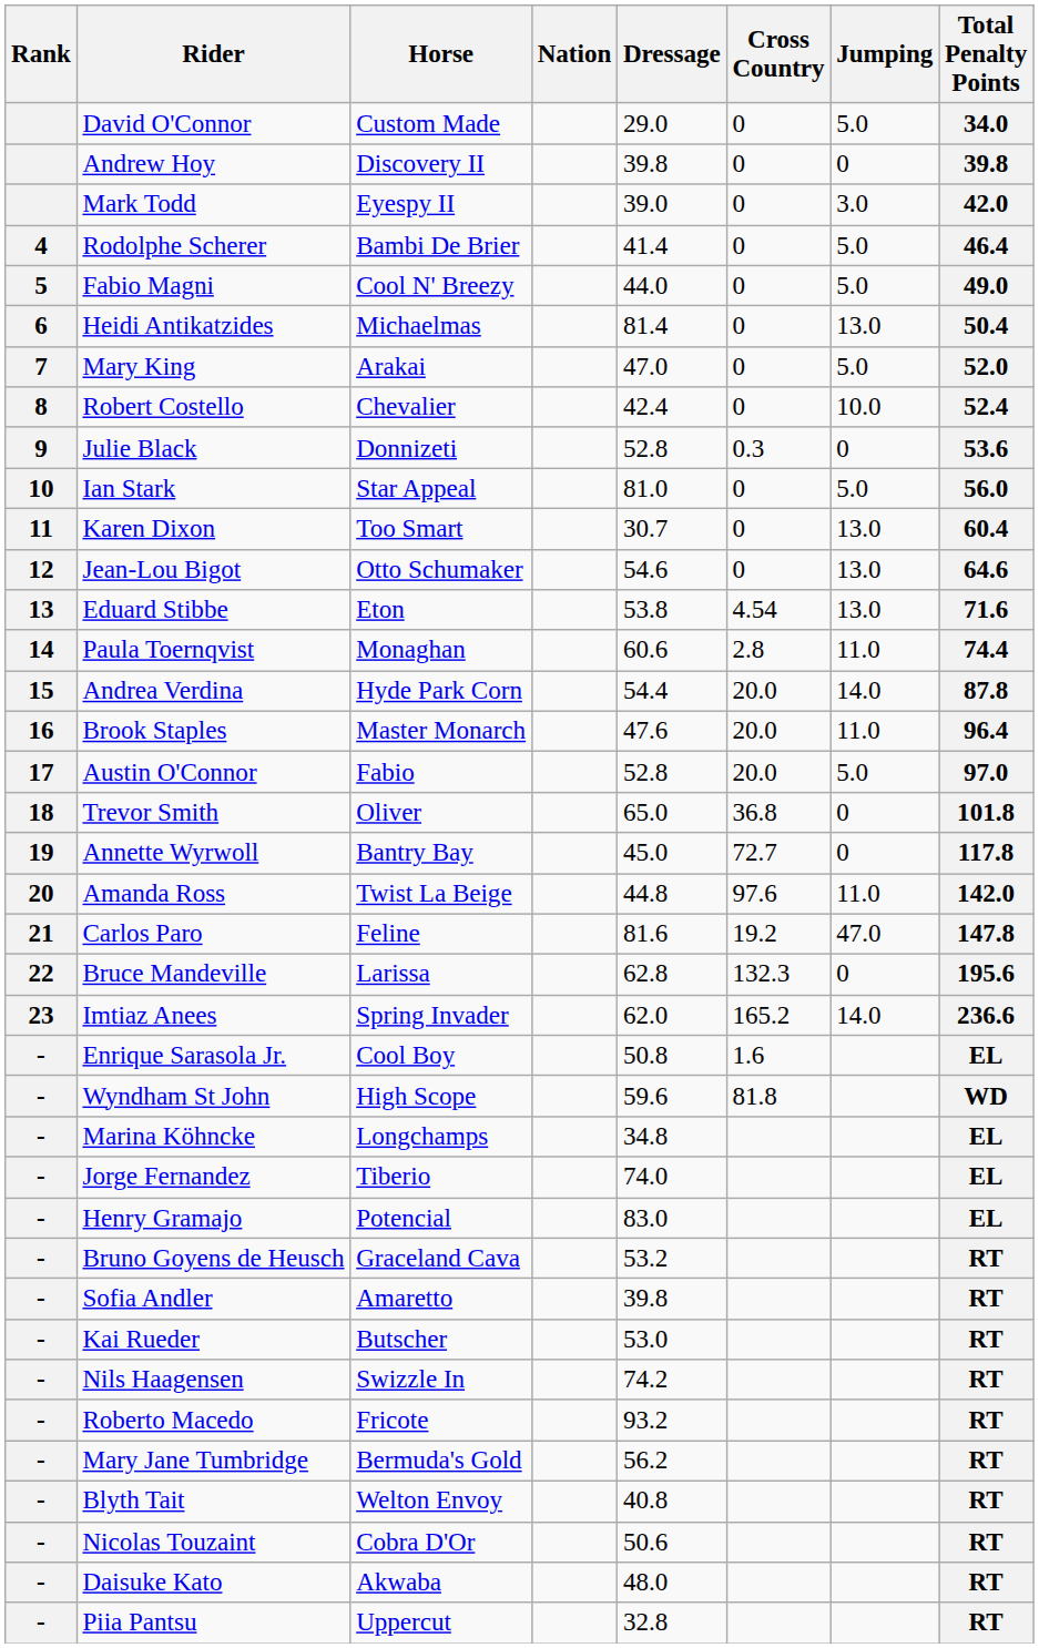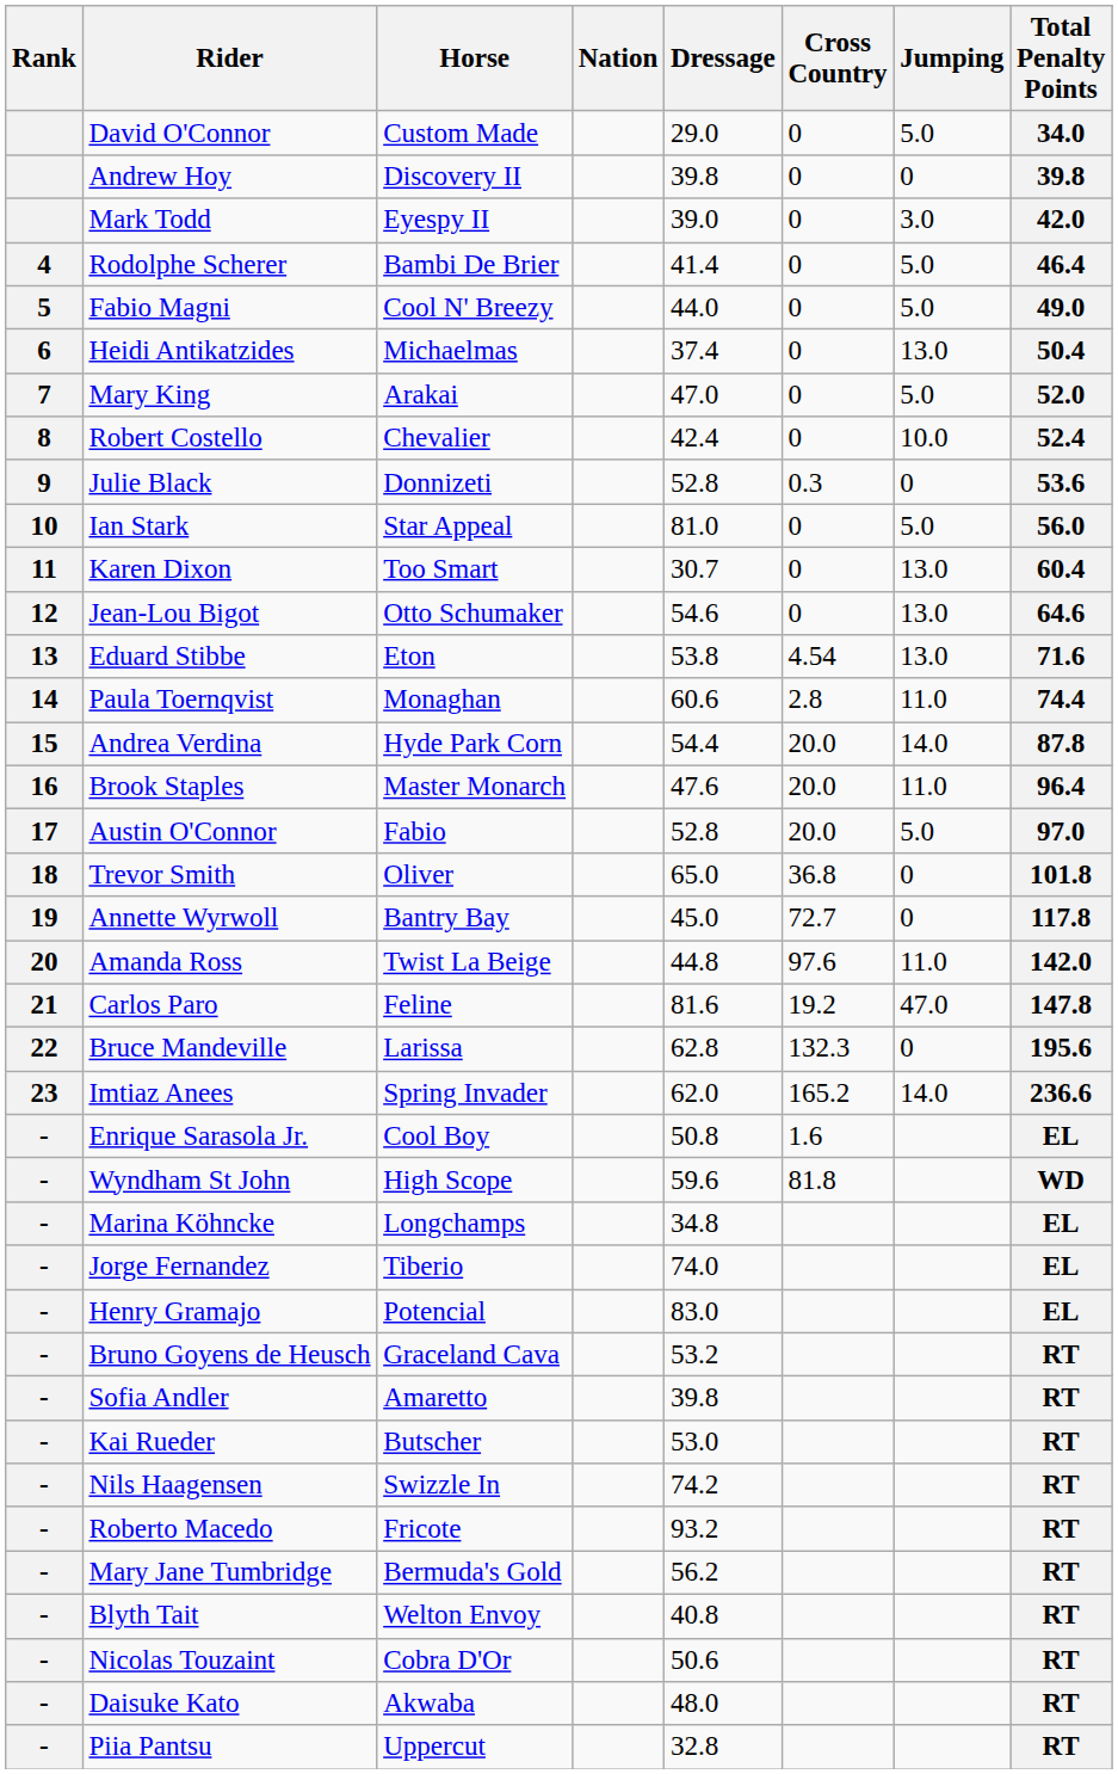 <table class="wikitable sortable">
 <tr>
 <th><strong>Rank</strong></th>
 <th><strong>Rider</strong></th>
 <th><strong>Horse</strong></th>
 <th><strong>Nation</strong></th>
 <th><strong>Dressage</strong></th>
 <th><strong>Cross <br>Country</strong></th>
 <th><strong>Jumping</strong></th>
 <th><strong>Total <br>Penalty <br> Points</strong></th>
 </tr>
 <tr>
 <th></th>
 <td><a href='#'>David O'Connor</a></td>
 <td><a href='#'>Custom Made</a></td>
 <td></td>
 <td>29.0</td>
 <td>0</td>
 <td>5.0</td>
 <th>34.0</th>
 </tr>
 <tr>
 <th></th>
 <td><a href='#'>Andrew Hoy</a></td>
 <td><a href='#'>Discovery II</a></td>
 <td></td>
 <td>39.8</td>
 <td>0</td>
 <td>0</td>
 <th>39.8</th>
 </tr>
 <tr>
 <th></th>
 <td><a href='#'>Mark Todd</a></td>
 <td><a href='#'>Eyespy II</a></td>
 <td></td>
 <td>39.0</td>
 <td>0</td>
 <td>3.0</td>
 <th>42.0</th>
 </tr>
 <tr>
 <th>4</th>
 <td><a href='#'>Rodolphe Scherer</a></td>
 <td><a href='#'>Bambi De Brier</a></td>
 <td></td>
 <td>41.4</td>
 <td>0</td>
 <td>5.0</td>
 <th>46.4</th>
 </tr>
 <tr>
 <th>5</th>
 <td><a href='#'>Fabio Magni</a></td>
 <td><a href='#'>Cool N' Breezy</a></td>
 <td></td>
 <td>44.0</td>
 <td>0</td>
 <td>5.0</td>
 <th>49.0</th>
 </tr>
 <tr>
 <th>6</th>
 <td><a href='#'>Heidi Antikatzides</a></td>
 <td><a href='#'>Michaelmas</a></td>
 <td></td>
-<td>81.4</td>
+<td>37.4</td>
 <td>0</td>
 <td>13.0</td>
 <th>50.4</th>
 </tr>
 <tr>
 <th>7</th>
 <td><a href='#'>Mary King</a></td>
 <td><a href='#'>Arakai</a></td>
 <td></td>
 <td>47.0</td>
 <td>0</td>
 <td>5.0</td>
 <th>52.0</th>
 </tr>
 <tr>
 <th>8</th>
 <td><a href='#'>Robert Costello</a></td>
 <td><a href='#'>Chevalier</a></td>
 <td></td>
 <td>42.4</td>
 <td>0</td>
 <td>10.0</td>
 <th>52.4</th>
 </tr>
 <tr>
 <th>9</th>
 <td><a href='#'>Julie Black</a></td>
 <td><a href='#'>Donnizeti</a></td>
 <td></td>
 <td>52.8</td>
 <td>0.3</td>
 <td>0</td>
 <th>53.6</th>
 </tr>
 <tr>
 <th>10</th>
 <td><a href='#'>Ian Stark</a></td>
 <td><a href='#'>Star Appeal</a></td>
 <td></td>
 <td>81.0</td>
 <td>0</td>
 <td>5.0</td>
 <th>56.0</th>
 </tr>
 <tr>
 <th>11</th>
 <td><a href='#'>Karen Dixon</a></td>
 <td><a href='#'>Too Smart</a></td>
 <td></td>
 <td>30.7</td>
 <td>0</td>
 <td>13.0</td>
 <th>60.4</th>
 </tr>
 <tr>
 <th>12</th>
 <td><a href='#'>Jean-Lou Bigot</a></td>
 <td><a href='#'>Otto Schumaker</a></td>
 <td></td>
 <td>54.6</td>
 <td>0</td>
 <td>13.0</td>
 <th>64.6</th>
 </tr>
 <tr>
 <th>13</th>
 <td><a href='#'>Eduard Stibbe</a></td>
 <td><a href='#'>Eton</a></td>
 <td></td>
 <td>53.8</td>
 <td>4.54</td>
 <td>13.0</td>
 <th>71.6</th>
 </tr>
 <tr>
 <th>14</th>
 <td><a href='#'>Paula Toernqvist</a></td>
 <td><a href='#'>Monaghan</a></td>
 <td></td>
 <td>60.6</td>
 <td>2.8</td>
 <td>11.0</td>
 <th>74.4</th>
 </tr>
 <tr>
 <th>15</th>
 <td><a href='#'>Andrea Verdina</a></td>
 <td><a href='#'>Hyde Park Corn</a></td>
 <td></td>
 <td>54.4</td>
 <td>20.0</td>
 <td>14.0</td>
 <th>87.8</th>
 </tr>
 <tr>
 <th>16</th>
 <td><a href='#'>Brook Staples</a></td>
 <td><a href='#'>Master Monarch</a></td>
 <td></td>
 <td>47.6</td>
 <td>20.0</td>
 <td>11.0</td>
 <th>96.4</th>
 </tr>
 <tr>
 <th>17</th>
 <td><a href='#'>Austin O'Connor</a></td>
 <td><a href='#'>Fabio</a></td>
 <td></td>
 <td>52.8</td>
 <td>20.0</td>
 <td>5.0</td>
 <th>97.0</th>
 </tr>
 <tr>
 <th>18</th>
 <td><a href='#'>Trevor Smith</a></td>
 <td><a href='#'>Oliver</a></td>
 <td></td>
 <td>65.0</td>
 <td>36.8</td>
 <td>0</td>
 <th>101.8</th>
 </tr>
 <tr>
 <th>19</th>
 <td><a href='#'>Annette Wyrwoll</a></td>
 <td><a href='#'>Bantry Bay</a></td>
 <td></td>
 <td>45.0</td>
 <td>72.7</td>
 <td>0</td>
 <th>117.8</th>
 </tr>
 <tr>
 <th>20</th>
 <td><a href='#'>Amanda Ross</a></td>
 <td><a href='#'>Twist La Beige</a></td>
 <td></td>
 <td>44.8</td>
 <td>97.6</td>
 <td>11.0</td>
 <th>142.0</th>
 </tr>
 <tr>
 <th>21</th>
 <td><a href='#'>Carlos Paro</a></td>
 <td><a href='#'>Feline</a></td>
 <td></td>
 <td>81.6</td>
 <td>19.2</td>
 <td>47.0</td>
 <th>147.8</th>
 </tr>
 <tr>
 <th>22</th>
 <td><a href='#'>Bruce Mandeville</a></td>
 <td><a href='#'>Larissa</a></td>
 <td></td>
 <td>62.8</td>
 <td>132.3</td>
 <td>0</td>
 <th>195.6</th>
 </tr>
 <tr>
 <th>23</th>
 <td><a href='#'>Imtiaz Anees</a></td>
 <td><a href='#'>Spring Invader</a></td>
 <td></td>
 <td>62.0</td>
 <td>165.2</td>
 <td>14.0</td>
 <th>236.6</th>
 </tr>
 <tr>
 <th>-</th>
 <td><a href='#'>Enrique Sarasola Jr.</a></td>
 <td><a href='#'>Cool Boy</a></td>
 <td></td>
 <td>50.8</td>
 <td>1.6</td>
 <td></td>
 <th><strong>EL</strong></th>
 </tr>
 <tr>
 <th>-</th>
 <td><a href='#'>Wyndham St John</a></td>
 <td><a href='#'>High Scope</a></td>
 <td></td>
 <td>59.6</td>
 <td>81.8</td>
 <td></td>
 <th><strong>WD</strong></th>
 </tr>
 <tr>
 <th>-</th>
 <td><a href='#'>Marina Köhncke</a></td>
 <td><a href='#'>Longchamps</a></td>
 <td></td>
 <td>34.8</td>
 <td></td>
 <td></td>
 <th>EL</th>
 </tr>
 <tr>
 <th>-</th>
 <td><a href='#'>Jorge Fernandez</a></td>
 <td><a href='#'>Tiberio</a></td>
 <td></td>
 <td>74.0</td>
 <td></td>
 <td></td>
 <th>EL</th>
 </tr>
 <tr>
 <th>-</th>
 <td><a href='#'>Henry Gramajo</a></td>
 <td><a href='#'>Potencial</a></td>
 <td></td>
 <td>83.0</td>
 <td></td>
 <td></td>
 <th>EL</th>
 </tr>
 <tr>
 <th>-</th>
 <td><a href='#'>Bruno Goyens de Heusch</a></td>
 <td><a href='#'>Graceland Cava</a></td>
 <td></td>
 <td>53.2</td>
 <td></td>
 <td></td>
 <th>RT</th>
 </tr>
 <tr>
 <th>-</th>
 <td><a href='#'>Sofia Andler</a></td>
 <td><a href='#'>Amaretto</a></td>
 <td></td>
 <td>39.8</td>
 <td></td>
 <td></td>
 <th>RT</th>
 </tr>
 <tr>
 <th>-</th>
 <td><a href='#'>Kai Rueder</a></td>
 <td><a href='#'>Butscher</a></td>
 <td></td>
 <td>53.0</td>
 <td></td>
 <td></td>
 <th>RT</th>
 </tr>
 <tr>
 <th>-</th>
 <td><a href='#'>Nils Haagensen</a></td>
 <td><a href='#'>Swizzle In</a></td>
 <td></td>
 <td>74.2</td>
 <td></td>
 <td></td>
 <th>RT</th>
 </tr>
 <tr>
 <th>-</th>
 <td><a href='#'>Roberto Macedo</a></td>
 <td><a href='#'>Fricote</a></td>
 <td></td>
 <td>93.2</td>
 <td></td>
 <td></td>
 <th>RT</th>
 </tr>
 <tr>
 <th>-</th>
 <td><a href='#'>Mary Jane Tumbridge</a></td>
 <td><a href='#'>Bermuda's Gold</a></td>
 <td></td>
 <td>56.2</td>
 <td></td>
 <td></td>
 <th>RT</th>
 </tr>
 <tr>
 <th>-</th>
 <td><a href='#'>Blyth Tait</a></td>
 <td><a href='#'>Welton Envoy</a></td>
 <td></td>
 <td>40.8</td>
 <td></td>
 <td></td>
 <th>RT</th>
 </tr>
 <tr>
 <th>-</th>
 <td><a href='#'>Nicolas Touzaint</a></td>
 <td><a href='#'>Cobra D'Or</a></td>
 <td></td>
 <td>50.6</td>
 <td></td>
 <td></td>
 <th>RT</th>
 </tr>
 <tr>
 <th>-</th>
 <td><a href='#'>Daisuke Kato</a></td>
 <td><a href='#'>Akwaba</a></td>
 <td></td>
 <td>48.0</td>
 <td></td>
 <td></td>
 <th>RT</th>
 </tr>
 <tr>
 <th>-</th>
 <td><a href='#'>Piia Pantsu</a></td>
 <td><a href='#'>Uppercut</a></td>
 <td></td>
 <td>32.8</td>
 <td></td>
 <td></td>
 <th>RT</th>
 </tr>
 </table>
